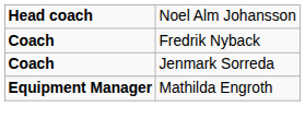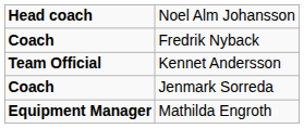 <table class="wikitable">
 <tr>
 <td><strong>Head coach</strong></td>
 <td> Noel Alm Johansson</td>
 </tr>
 <tr>
 <td><strong>Coach</strong></td>
 <td> Fredrik Nyback</td>
 </tr>
 <tr>
+<td><strong>Team Official</strong></td>
+<td> Kennet Andersson</td>
+</tr>
+<tr>
 <td><strong>Coach</strong></td>
 <td> Jenmark Sorreda</td>
 </tr>
 <tr>
 <td><strong>Equipment Manager</strong></td>
 <td> Mathilda Engroth</td>
 </tr>
 </table>
